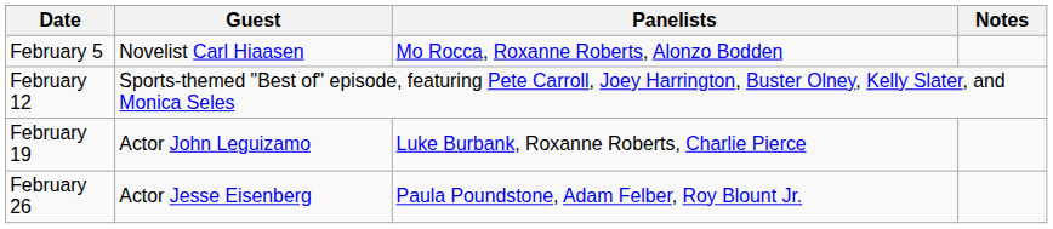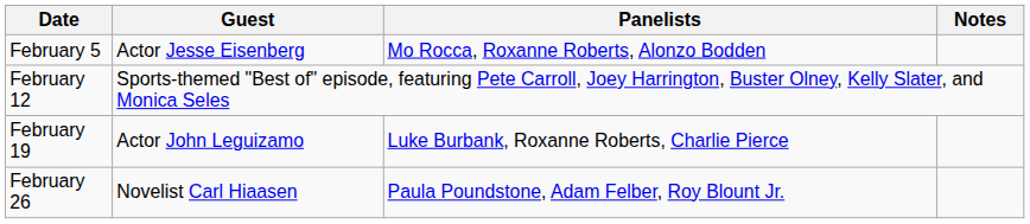 <table class="wikitable">
 <tr>
 <th>Date</th>
 <th>Guest</th>
 <th>Panelists</th>
 <th>Notes</th>
 </tr>
 <tr>
 <td>February 5</td>
-<td>Novelist <a href='#'>Carl Hiaasen</a></td>
+<td>Actor <a href='#'>Jesse Eisenberg</a></td>
 <td><a href='#'>Mo Rocca</a>, <a href='#'>Roxanne Roberts</a>, <a href='#'>Alonzo Bodden</a></td>
 <td></td>
 </tr>
 <tr>
 <td>February 12</td>
 <td colspan="3">Sports-themed "Best of" episode, featuring <a href='#'>Pete Carroll</a>, <a href='#'>Joey Harrington</a>, <a href='#'>Buster Olney</a>, <a href='#'>Kelly Slater</a>, and <a href='#'>Monica Seles</a></td>
 </tr>
 <tr>
 <td>February 19</td>
 <td>Actor <a href='#'>John Leguizamo</a></td>
 <td><a href='#'>Luke Burbank</a>, Roxanne Roberts, <a href='#'>Charlie Pierce</a></td>
 <td></td>
 </tr>
 <tr>
 <td>February 26</td>
-<td>Actor <a href='#'>Jesse Eisenberg</a></td>
+<td>Novelist <a href='#'>Carl Hiaasen</a></td>
 <td><a href='#'>Paula Poundstone</a>, <a href='#'>Adam Felber</a>, <a href='#'>Roy Blount Jr.</a></td>
 <td></td>
 </tr>
 </table>
